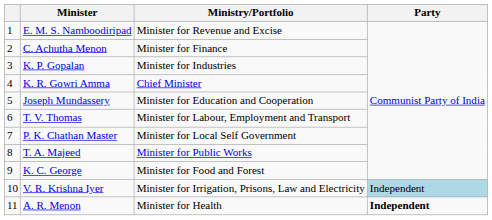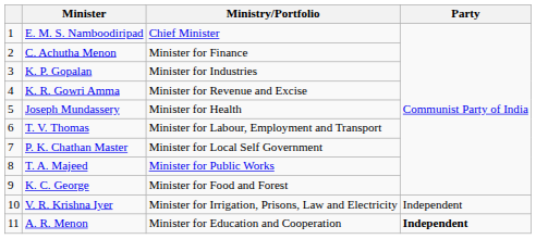 <table class="wikitable">
 <tr>
 <th></th>
 <th>Minister</th>
 <th>Ministry/Portfolio</th>
 <th>Party</th>
 </tr>
 <tr>
 <td>1</td>
 <td><a href='#'>E. M. S. Namboodiripad</a></td>
-<td>Minister for Revenue and Excise</td>
+<td><a href='#'>Chief Minister</a></td>
 <td rowspan="9"><a href='#'>Communist Party of India</a></td>
 </tr>
 <tr>
 <td>2</td>
 <td><a href='#'>C. Achutha Menon</a></td>
 <td>Minister for Finance</td>
 </tr>
 <tr>
 <td>3</td>
 <td><a href='#'>K. P. Gopalan</a></td>
 <td>Minister for Industries</td>
 </tr>
 <tr>
 <td>4</td>
 <td><a href='#'>K. R. Gowri Amma</a></td>
-<td><a href='#'>Chief Minister</a></td>
+<td>Minister for Revenue and Excise</td>
 </tr>
 <tr>
 <td>5</td>
 <td><a href='#'>Joseph Mundassery</a></td>
-<td>Minister for Education and Cooperation</td>
+<td>Minister for Health</td>
 </tr>
 <tr>
 <td>6</td>
 <td><a href='#'>T. V. Thomas</a></td>
 <td>Minister for Labour, Employment and Transport</td>
 </tr>
 <tr>
 <td>7</td>
 <td><a href='#'>P. K. Chathan Master</a></td>
 <td>Minister for Local Self Government</td>
 </tr>
 <tr>
 <td>8</td>
 <td><a href='#'>T. A. Majeed</a></td>
 <td><a href='#'>Minister for Public Works</a></td>
 </tr>
 <tr>
 <td>9</td>
 <td><a href='#'>K. C. George</a></td>
 <td>Minister for Food and Forest</td>
 </tr>
 <tr>
 <td>10</td>
 <td><a href='#'>V. R. Krishna Iyer</a></td>
 <td>Minister for Irrigation, Prisons, Law and  Electricity</td>
-<td style="background: lightblue;">Independent</td>
+<td>Independent</td>
 </tr>
 <tr>
 <td>11</td>
 <td><a href='#'>A. R. Menon</a></td>
-<td>Minister for Health</td>
+<td>Minister for Education and Cooperation</td>
 <td><strong>Independent</strong></td>
 </tr>
 </table>
